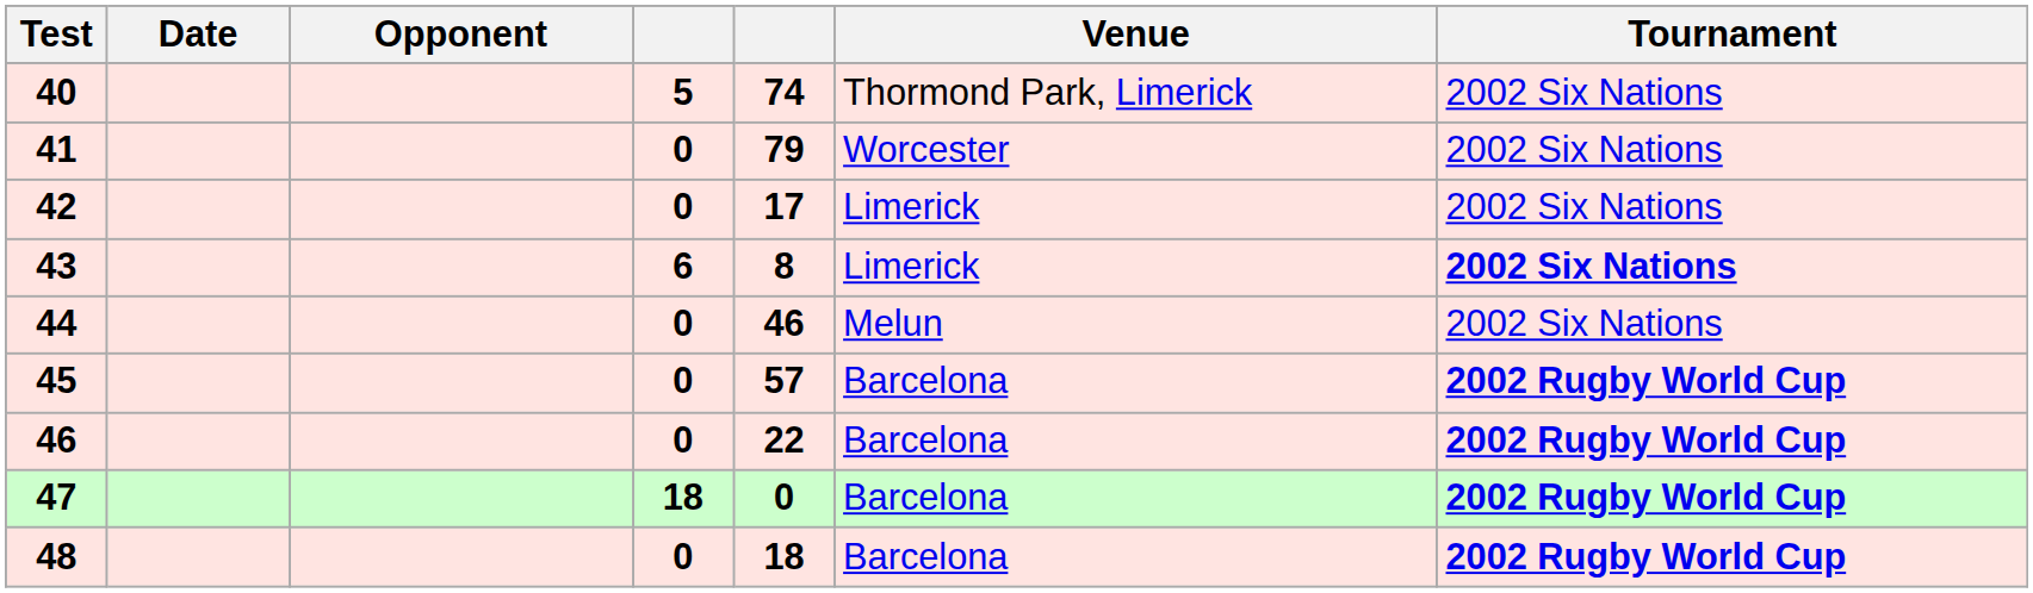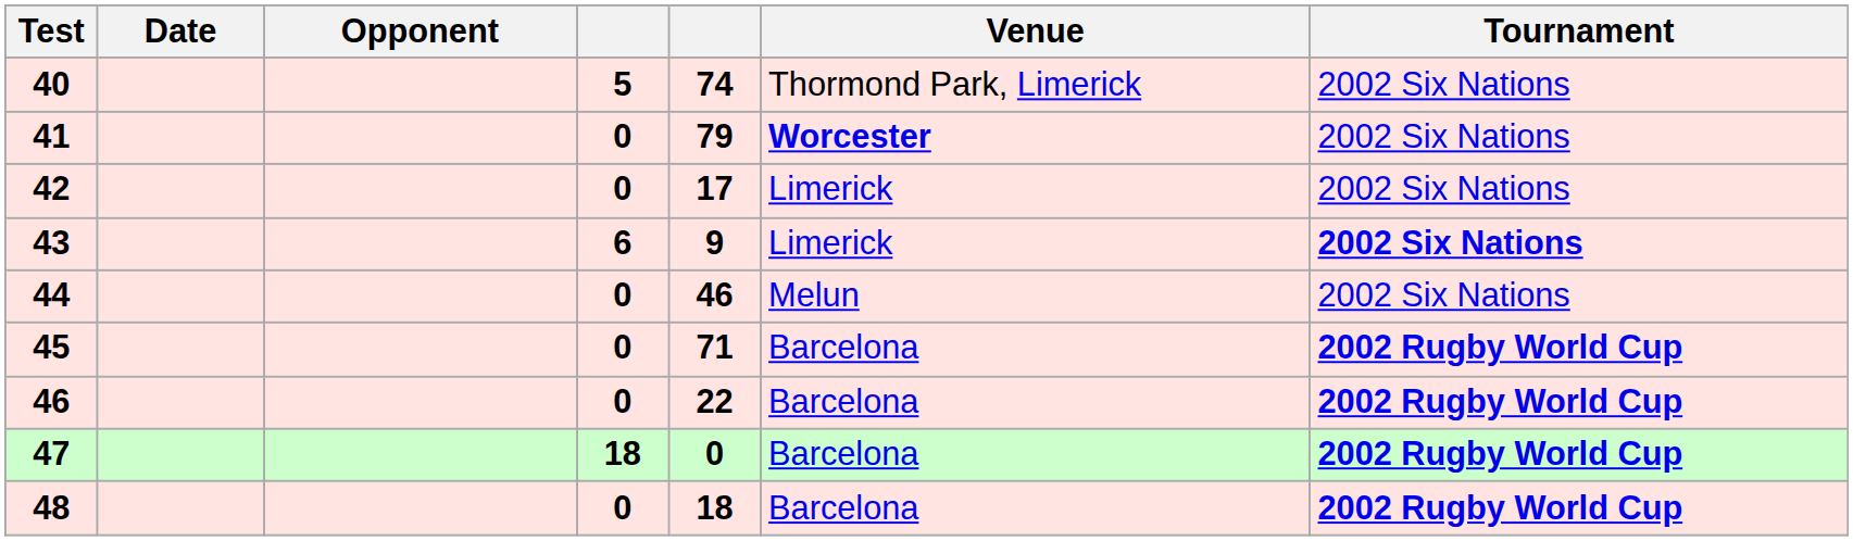 <table class="wikitable sortable" style="width:100%">
 <tr>
 <th style="width:5%">Test</th>
 <th style="width:9%">Date</th>
 <th style="width:17%">Opponent</th>
 <th style="width:5%"></th>
 <th style="width:5%"></th>
 <th>Venue</th>
 <th>Tournament</th>
 </tr>
 <tr bgcolor="FFE4E1">
 <td align="center"><strong>40</strong></td>
 <td></td>
 <td></td>
 <td align="center"><strong>5</strong></td>
 <td align="center"><strong>74</strong></td>
 <td>Thormond Park, <a href='#'>Limerick</a></td>
 <td><a href='#'>2002 Six Nations</a></td>
 </tr>
 <tr bgcolor="FFE4E1">
 <td align="center"><strong>41</strong></td>
 <td></td>
 <td></td>
 <td align="center"><strong>0</strong></td>
 <td align="center"><strong>79</strong></td>
-<td><a href='#'>Worcester</a></td>
+<td><strong><a href='#'>Worcester</a></strong></td>
 <td><a href='#'>2002 Six Nations</a></td>
 </tr>
 <tr bgcolor="FFE4E1">
 <td align="center"><strong>42</strong></td>
 <td></td>
 <td></td>
 <td align="center"><strong>0</strong></td>
 <td align="center"><strong>17</strong></td>
 <td><a href='#'>Limerick</a></td>
 <td><a href='#'>2002 Six Nations</a></td>
 </tr>
 <tr bgcolor="FFE4E1">
 <td align="center"><strong>43</strong></td>
 <td></td>
 <td></td>
 <td align="center"><strong>6</strong></td>
-<td align="center"><strong>8</strong></td>
+<td align="center"><strong>9</strong></td>
 <td><a href='#'>Limerick</a></td>
 <td><strong><a href='#'>2002 Six Nations</a></strong></td>
 </tr>
 <tr bgcolor="FFE4E1">
 <td align="center"><strong>44</strong></td>
 <td></td>
 <td></td>
 <td align="center"><strong>0</strong></td>
 <td align="center"><strong>46</strong></td>
 <td><a href='#'>Melun</a></td>
 <td><a href='#'>2002 Six Nations</a></td>
 </tr>
 <tr bgcolor="FFE4E1">
 <td align="center"><strong>45</strong></td>
 <td></td>
 <td></td>
 <td align="center"><strong>0</strong></td>
-<td align="center"><strong>57</strong></td>
+<td align="center"><strong>71</strong></td>
 <td><a href='#'>Barcelona</a></td>
 <td><a href='#'><strong>2002 Rugby World Cup</strong></a></td>
 </tr>
 <tr bgcolor="FFE4E1">
 <td align="center"><strong>46</strong></td>
 <td></td>
 <td></td>
 <td align="center"><strong>0</strong></td>
 <td align="center"><strong>22</strong></td>
 <td><a href='#'>Barcelona</a></td>
 <td><a href='#'><strong>2002 Rugby World Cup</strong></a></td>
 </tr>
 <tr bgcolor="#ccffcc">
 <td align="center"><strong>47</strong></td>
 <td></td>
 <td></td>
 <td align="center"><strong>18</strong></td>
 <td align="center"><strong>0</strong></td>
 <td><a href='#'>Barcelona</a></td>
 <td><a href='#'><strong>2002 Rugby World Cup</strong></a></td>
 </tr>
 <tr bgcolor="FFE4E1">
 <td align="center"><strong>48</strong></td>
 <td></td>
 <td></td>
 <td align="center"><strong>0</strong></td>
 <td align="center"><strong>18</strong></td>
 <td><a href='#'>Barcelona</a></td>
 <td><a href='#'><strong>2002 Rugby World Cup</strong></a></td>
 </tr>
 </table>
